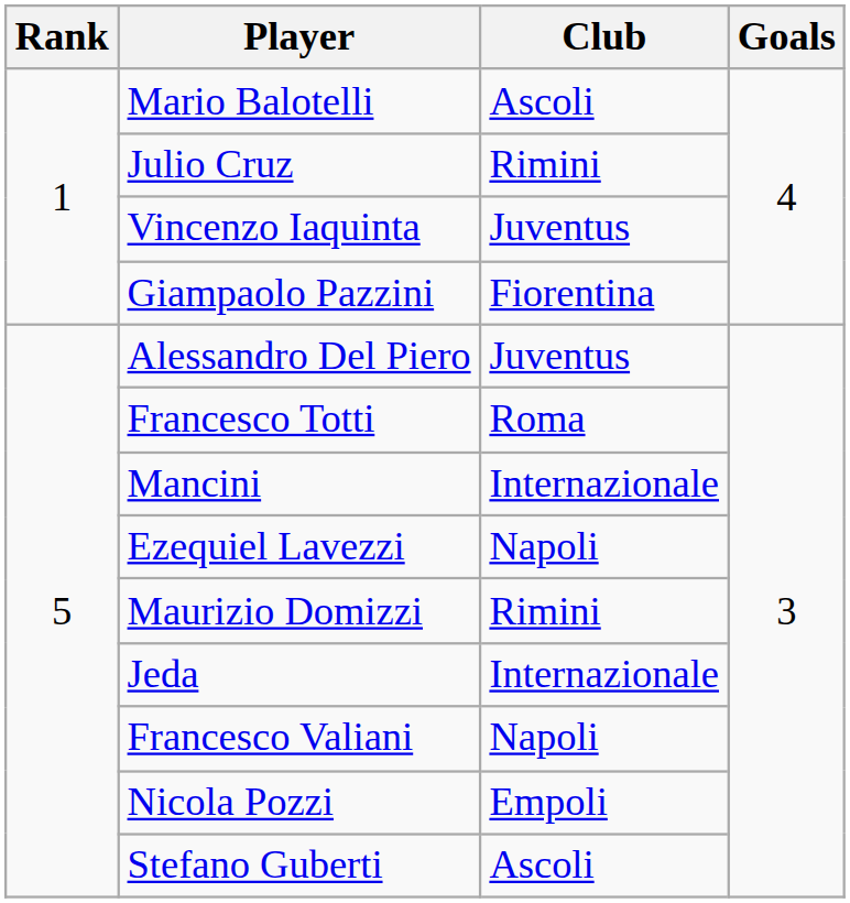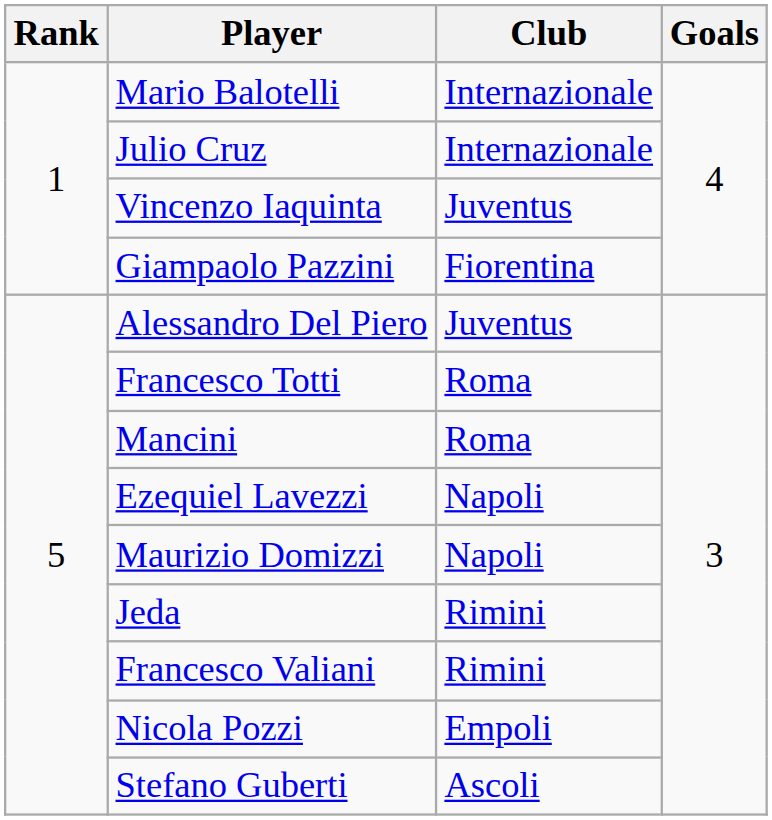 <table class="wikitable sortable" style="text-align:center">
 <tr>
 <th>Rank</th>
 <th>Player</th>
 <th>Club</th>
 <th>Goals</th>
 </tr>
 <tr>
 <td rowspan="4">1</td>
 <td align="left"> <a href='#'>Mario Balotelli</a></td>
-<td align="left"><a href='#'>Ascoli</a></td>
+<td align="left"><a href='#'>Internazionale</a></td>
 <td rowspan="4">4</td>
 </tr>
 <tr>
 <td align="left"> <a href='#'>Julio Cruz</a></td>
-<td align="left"><a href='#'>Rimini</a></td>
+<td align="left"><a href='#'>Internazionale</a></td>
 </tr>
 <tr>
 <td align="left"> <a href='#'>Vincenzo Iaquinta</a></td>
 <td align="left"><a href='#'>Juventus</a></td>
 </tr>
 <tr>
 <td align="left"> <a href='#'>Giampaolo Pazzini</a></td>
 <td align="left"><a href='#'>Fiorentina</a></td>
 </tr>
 <tr>
 <td rowspan="9">5</td>
 <td align="left"> <a href='#'>Alessandro Del Piero</a></td>
 <td align="left"><a href='#'>Juventus</a></td>
 <td rowspan="9">3</td>
 </tr>
 <tr>
 <td align="left"> <a href='#'>Francesco Totti</a></td>
 <td align="left"><a href='#'>Roma</a></td>
 </tr>
 <tr>
 <td align="left"> <a href='#'>Mancini</a></td>
-<td align="left"><a href='#'>Internazionale</a></td>
+<td align="left"><a href='#'>Roma</a></td>
 </tr>
 <tr>
 <td align="left"> <a href='#'>Ezequiel Lavezzi</a></td>
 <td align="left"><a href='#'>Napoli</a></td>
 </tr>
 <tr>
 <td align="left"> <a href='#'>Maurizio Domizzi</a></td>
+<td align="left"><a href='#'>Napoli</a></td>
+</tr>
+<tr>
+<td align="left"> <a href='#'>Jeda</a></td>
 <td align="left"><a href='#'>Rimini</a></td>
 </tr>
 <tr>
-<td align="left"> <a href='#'>Jeda</a></td>
-<td align="left"><a href='#'>Internazionale</a></td>
-</tr>
-<tr>
 <td align="left"> <a href='#'>Francesco Valiani</a></td>
-<td align="left"><a href='#'>Napoli</a></td>
+<td align="left"><a href='#'>Rimini</a></td>
 </tr>
 <tr>
 <td align="left"> <a href='#'>Nicola Pozzi</a></td>
 <td align="left"><a href='#'>Empoli</a></td>
 </tr>
 <tr>
 <td align="left"> <a href='#'>Stefano Guberti</a></td>
 <td align="left"><a href='#'>Ascoli</a></td>
 </tr>
 </table>
